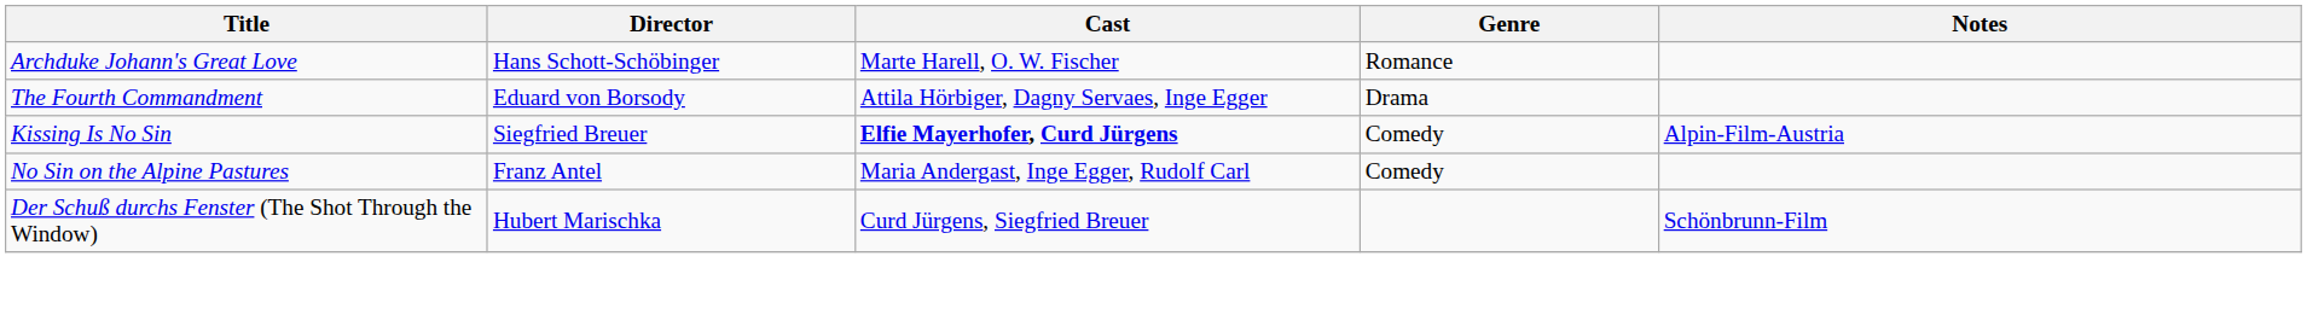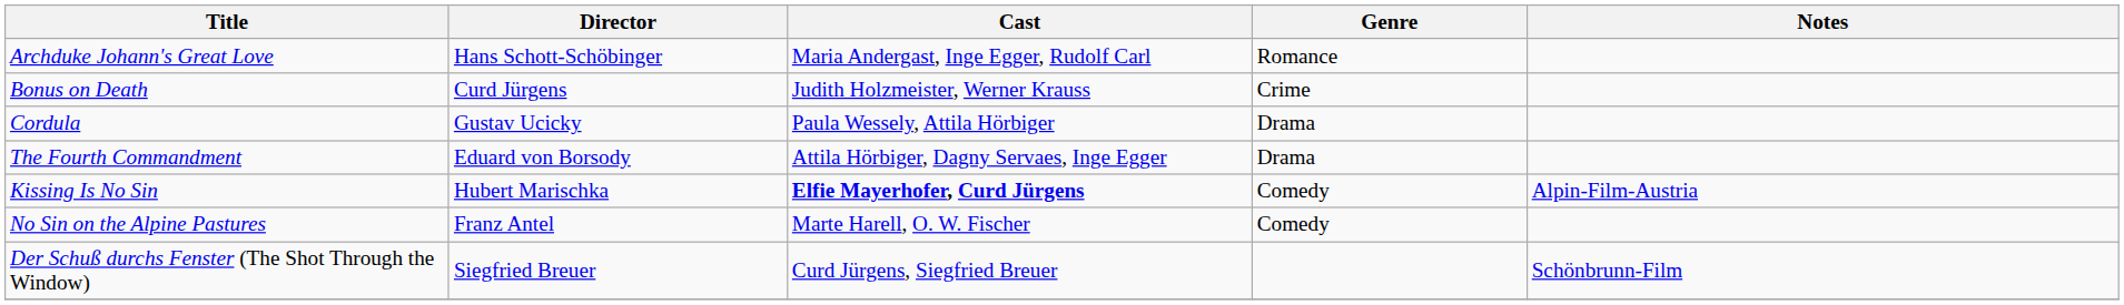 <table class="wikitable" width= "100%">
 <tr>
 <th width=21%>Title</th>
 <th width=16%>Director</th>
 <th width=22%>Cast</th>
 <th width=13%>Genre</th>
 <th width=28%>Notes</th>
 </tr>
 <tr>
 <td><em><a href='#'>Archduke Johann's Great Love</a></em></td>
 <td><a href='#'>Hans Schott-Schöbinger</a></td>
-<td><a href='#'>Marte Harell</a>, <a href='#'>O. W. Fischer</a></td>
+<td><a href='#'>Maria Andergast</a>, <a href='#'>Inge Egger</a>, <a href='#'>Rudolf Carl</a></td>
 <td>Romance</td>
+<td></td>
+</tr>
+<tr>
+<td><em><a href='#'>Bonus on Death</a></em></td>
+<td><a href='#'>Curd Jürgens</a></td>
+<td><a href='#'>Judith Holzmeister</a>, <a href='#'>Werner Krauss</a></td>
+<td>Crime</td>
+<td></td>
+</tr>
+<tr>
+<td><em><a href='#'>Cordula</a></em></td>
+<td><a href='#'>Gustav Ucicky</a></td>
+<td><a href='#'>Paula Wessely</a>, <a href='#'>Attila Hörbiger</a></td>
+<td>Drama</td>
 <td></td>
 </tr>
 <tr>
 <td><em><a href='#'>The Fourth Commandment</a></em></td>
 <td><a href='#'>Eduard von Borsody</a></td>
 <td><a href='#'>Attila Hörbiger</a>, <a href='#'>Dagny Servaes</a>, <a href='#'>Inge Egger</a></td>
 <td>Drama</td>
 <td></td>
 </tr>
 <tr>
 <td><em><a href='#'>Kissing Is No Sin</a></em></td>
-<td><a href='#'>Siegfried Breuer</a></td>
+<td><a href='#'>Hubert Marischka</a></td>
 <td><strong><a href='#'>Elfie Mayerhofer</a>, <a href='#'>Curd Jürgens</a></strong></td>
 <td>Comedy</td>
 <td><a href='#'>Alpin-Film-Austria</a></td>
 </tr>
 <tr>
 <td><em><a href='#'>No Sin on the Alpine Pastures</a></em></td>
 <td><a href='#'>Franz Antel</a></td>
-<td><a href='#'>Maria Andergast</a>, <a href='#'>Inge Egger</a>, <a href='#'>Rudolf Carl</a></td>
+<td><a href='#'>Marte Harell</a>, <a href='#'>O. W. Fischer</a></td>
 <td>Comedy</td>
 <td></td>
 </tr>
 <tr>
 <td><em><a href='#'>Der Schuß durchs Fenster</a></em> (The Shot Through the Window)</td>
-<td><a href='#'>Hubert Marischka</a></td>
+<td><a href='#'>Siegfried Breuer</a></td>
 <td><a href='#'>Curd Jürgens</a>, <a href='#'>Siegfried Breuer</a></td>
 <td></td>
 <td><a href='#'>Schönbrunn-Film</a></td>
 </tr>
 <tr>
 </tr>
 </table>
